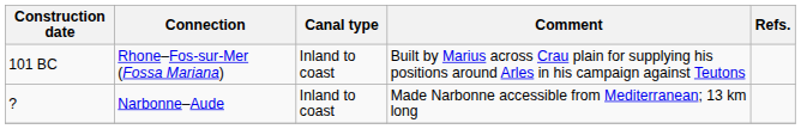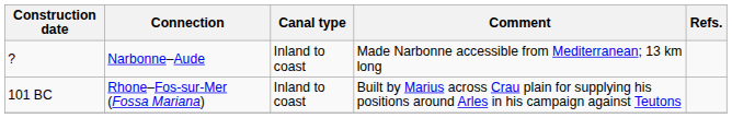 <table class="wikitable">
 <tr>
 <th width="10%">Construction date</th>
 <th width="20%">Connection</th>
 <th width="10%">Canal type</th>
 <th width="40%">Comment</th>
 <th width="2%">Refs.</th>
 </tr>
 <tr>
+<td>?</td>
+<td><a href='#'>Narbonne</a>–<a href='#'>Aude</a></td>
+<td>Inland to coast</td>
+<td>Made Narbonne accessible from <a href='#'>Mediterranean</a>; 13 km long</td>
+<td></td>
+</tr>
+<tr>
 <td>101 BC</td>
 <td><a href='#'>Rhone</a>–<a href='#'>Fos-sur-Mer</a> (<em><a href='#'>Fossa Mariana</a></em>)</td>
 <td>Inland to coast</td>
 <td>Built by <a href='#'>Marius</a> across <a href='#'>Crau</a> plain for supplying his positions around <a href='#'>Arles</a> in his campaign against <a href='#'>Teutons</a></td>
 <td></td>
 </tr>
 <tr>
-<td>?</td>
-<td><a href='#'>Narbonne</a>–<a href='#'>Aude</a></td>
-<td>Inland to coast</td>
-<td>Made Narbonne accessible from <a href='#'>Mediterranean</a>; 13 km long</td>
-<td></td>
-</tr>
-<tr>
 </tr>
 </table>
